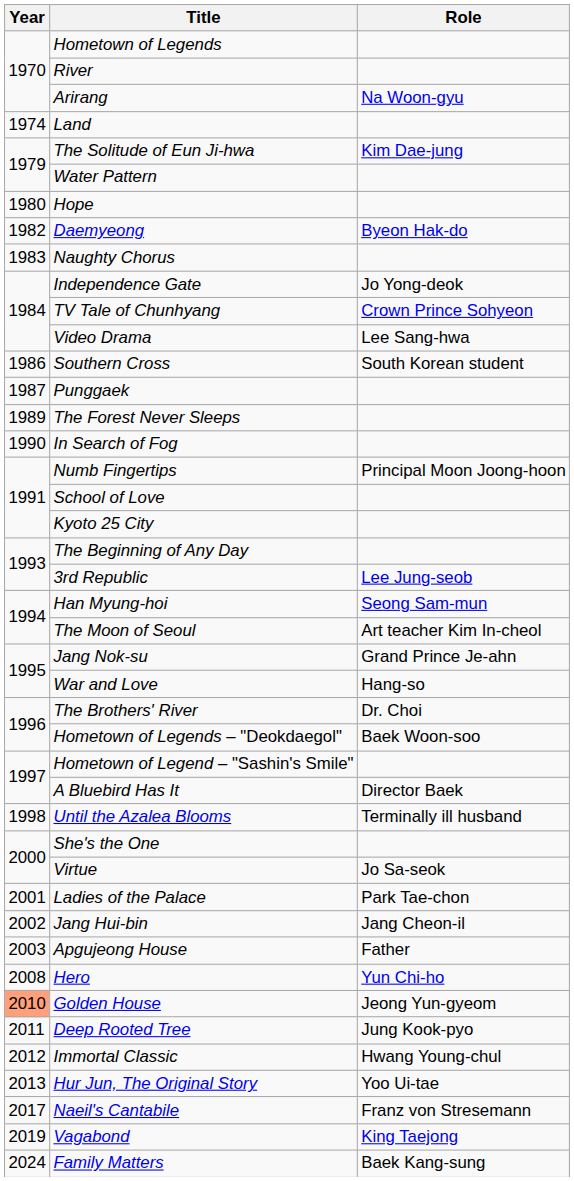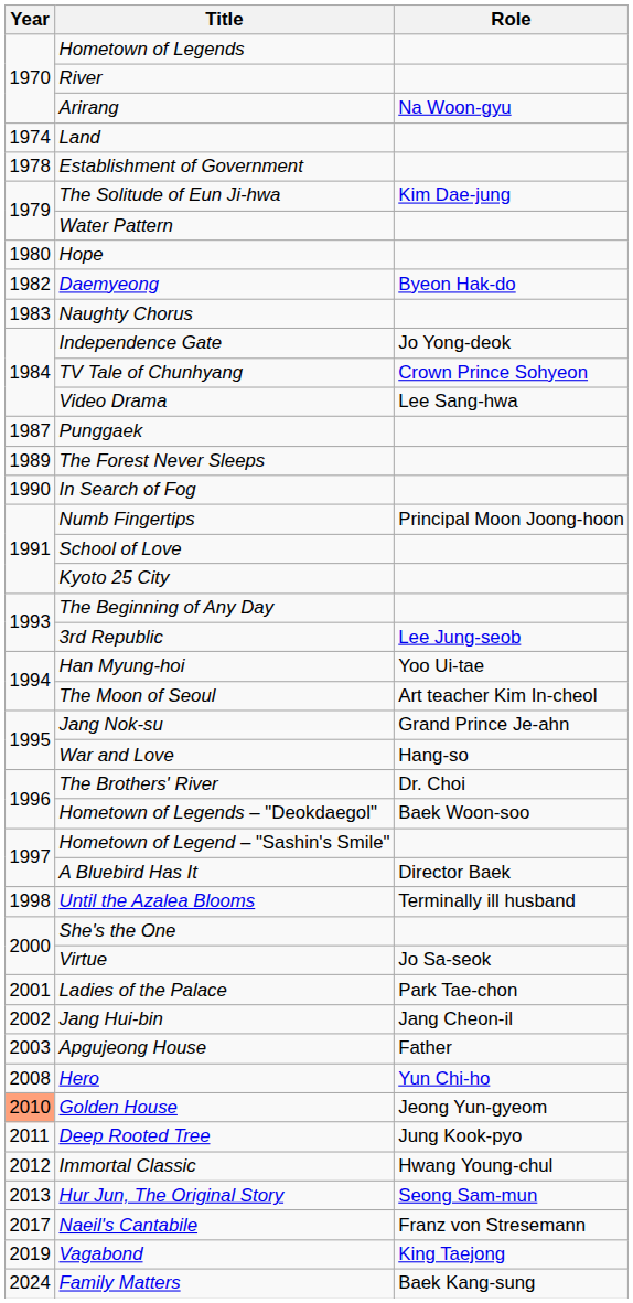 <table class="wikitable sortable">
 <tr>
 <th>Year</th>
 <th>Title</th>
 <th>Role</th>
 </tr>
 <tr>
 <td rowspan=3>1970</td>
 <td><em>Hometown of Legends</em></td>
 <td></td>
 </tr>
 <tr>
 <td><em>River</em></td>
 <td></td>
 </tr>
 <tr>
 <td><em>Arirang</em></td>
 <td><a href='#'>Na Woon-gyu</a></td>
 </tr>
 <tr>
 <td>1974</td>
 <td><em>Land</em></td>
+<td></td>
+</tr>
+<tr>
+<td>1978</td>
+<td><em>Establishment of Government</em></td>
 <td></td>
 </tr>
 <tr>
 <td rowspan=2>1979</td>
 <td><em>The Solitude of Eun Ji-hwa</em></td>
 <td><a href='#'>Kim Dae-jung</a></td>
 </tr>
 <tr>
 <td><em>Water Pattern</em></td>
 <td></td>
 </tr>
 <tr>
 <td>1980</td>
 <td><em>Hope</em></td>
 <td></td>
 </tr>
 <tr>
 <td>1982</td>
 <td><em><a href='#'>Daemyeong</a></em></td>
 <td><a href='#'>Byeon Hak-do</a></td>
 </tr>
 <tr>
 <td>1983</td>
 <td><em>Naughty Chorus</em></td>
 <td></td>
 </tr>
 <tr>
 <td rowspan=3>1984</td>
 <td><em>Independence Gate</em></td>
 <td>Jo Yong-deok</td>
 </tr>
 <tr>
 <td><em>TV Tale of Chunhyang</em></td>
 <td><a href='#'>Crown Prince Sohyeon</a></td>
 </tr>
 <tr>
 <td><em>Video Drama</em></td>
 <td>Lee Sang-hwa</td>
-</tr>
-<tr>
-<td>1986</td>
-<td><em>Southern Cross</em></td>
-<td>South Korean student</td>
 </tr>
 <tr>
 <td>1987</td>
 <td><em>Punggaek</em></td>
 <td></td>
 </tr>
 <tr>
 <td>1989</td>
 <td><em>The Forest Never Sleeps</em></td>
 <td></td>
 </tr>
 <tr>
 <td>1990</td>
 <td><em>In Search of Fog</em></td>
 <td></td>
 </tr>
 <tr>
 <td rowspan=3>1991</td>
 <td><em>Numb Fingertips</em></td>
 <td>Principal Moon Joong-hoon</td>
 </tr>
 <tr>
 <td><em>School of Love</em></td>
 <td></td>
 </tr>
 <tr>
 <td><em>Kyoto 25 City</em></td>
 <td></td>
 </tr>
 <tr>
 <td rowspan=2>1993</td>
 <td><em>The Beginning of Any Day</em></td>
 <td></td>
 </tr>
 <tr>
 <td><em>3rd Republic</em></td>
 <td><a href='#'>Lee Jung-seob</a></td>
 </tr>
 <tr>
 <td rowspan=2>1994</td>
 <td><em>Han Myung-hoi</em></td>
-<td><a href='#'>Seong Sam-mun</a></td>
+<td>Yoo Ui-tae</td>
 </tr>
 <tr>
 <td><em>The Moon of Seoul</em></td>
 <td>Art teacher Kim In-cheol</td>
 </tr>
 <tr>
 <td rowspan=2>1995</td>
 <td><em>Jang Nok-su</em></td>
 <td>Grand Prince Je-ahn</td>
 </tr>
 <tr>
 <td><em>War and Love</em></td>
 <td>Hang-so</td>
 </tr>
 <tr>
 <td rowspan=2>1996</td>
 <td><em>The Brothers' River</em></td>
 <td>Dr. Choi</td>
 </tr>
 <tr>
 <td><em>Hometown of Legends</em> – "Deokdaegol"</td>
 <td>Baek Woon-soo</td>
 </tr>
 <tr>
 <td rowspan=2>1997</td>
 <td><em>Hometown of Legend</em> – "Sashin's Smile"</td>
 <td></td>
 </tr>
 <tr>
 <td><em>A Bluebird Has It</em></td>
 <td>Director Baek</td>
 </tr>
 <tr>
 <td>1998</td>
 <td><em><a href='#'>Until the Azalea Blooms</a></em></td>
 <td>Terminally ill husband</td>
 </tr>
 <tr>
 <td rowspan=2>2000</td>
 <td><em>She's the One</em></td>
 <td></td>
 </tr>
 <tr>
 <td><em>Virtue</em></td>
 <td>Jo Sa-seok</td>
 </tr>
 <tr>
 <td>2001</td>
 <td><em>Ladies of the Palace</em></td>
 <td>Park Tae-chon</td>
 </tr>
 <tr>
 <td>2002</td>
 <td><em>Jang Hui-bin</em></td>
 <td>Jang Cheon-il</td>
 </tr>
 <tr>
 <td>2003</td>
 <td><em>Apgujeong House</em></td>
 <td>Father</td>
 </tr>
 <tr>
 <td>2008</td>
 <td><em><a href='#'>Hero</a></em></td>
 <td><a href='#'>Yun Chi-ho</a></td>
 </tr>
 <tr>
 <td style="background: lightsalmon;">2010</td>
 <td><em><a href='#'>Golden House</a></em></td>
 <td>Jeong Yun-gyeom</td>
 </tr>
 <tr>
 <td>2011</td>
 <td><em><a href='#'>Deep Rooted Tree</a></em></td>
 <td>Jung Kook-pyo</td>
 </tr>
 <tr>
 <td>2012</td>
 <td><em>Immortal Classic</em></td>
 <td>Hwang Young-chul</td>
 </tr>
 <tr>
 <td>2013</td>
 <td><em><a href='#'>Hur Jun, The Original Story</a></em></td>
-<td>Yoo Ui-tae</td>
+<td><a href='#'>Seong Sam-mun</a></td>
 </tr>
 <tr>
 <td>2017</td>
 <td><em><a href='#'>Naeil's Cantabile</a></em></td>
 <td>Franz von Stresemann</td>
 </tr>
 <tr>
 <td>2019</td>
 <td><em><a href='#'>Vagabond</a></em> </td>
 <td><a href='#'>King Taejong</a></td>
 </tr>
 <tr>
 <td>2024</td>
 <td><em><a href='#'>Family Matters</a></em></td>
 <td>Baek Kang-sung</td>
 </tr>
 </table>
